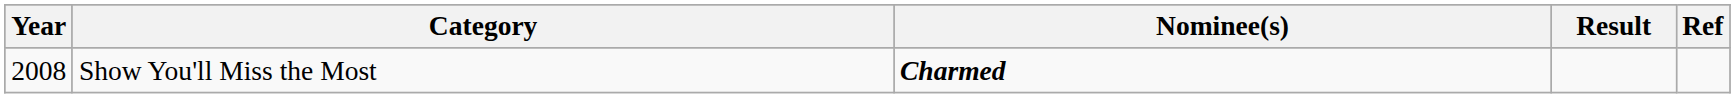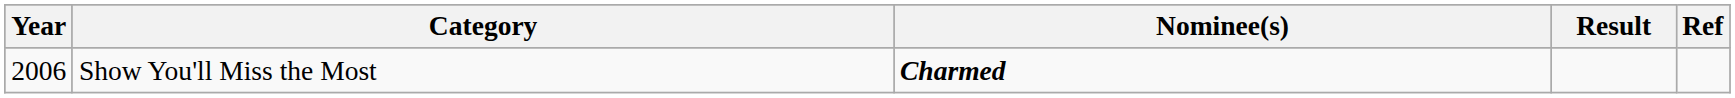 <table class="wikitable">
 <tr>
 <th>Year</th>
 <th width=470>Category</th>
 <th width=375>Nominee(s)</th>
 <th width=65>Result</th>
 <th>Ref</th>
 </tr>
 <tr>
-<td>2008</td>
+<td>2006</td>
 <td>Show You'll Miss the Most</td>
 <td><strong><em>Charmed</em></strong></td>
 <td></td>
 <td></td>
 </tr>
 </table>
